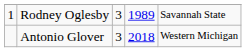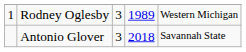 <table class="wikitable">
 <tr>
 </tr>
 <tr>
 <td>1</td>
 <td>Rodney Oglesby</td>
 <td>3</td>
 <td><a href='#'>1989</a></td>
-<td style="font-size:80%;">Savannah State</td>
+<td style="font-size:80%;">Western Michigan</td>
 </tr>
 <tr>
 <td></td>
 <td>Antonio Glover</td>
 <td>3</td>
 <td><a href='#'>2018</a></td>
-<td style="font-size:80%;">Western Michigan</td>
+<td style="font-size:80%;">Savannah State</td>
 </tr>
 </table>
